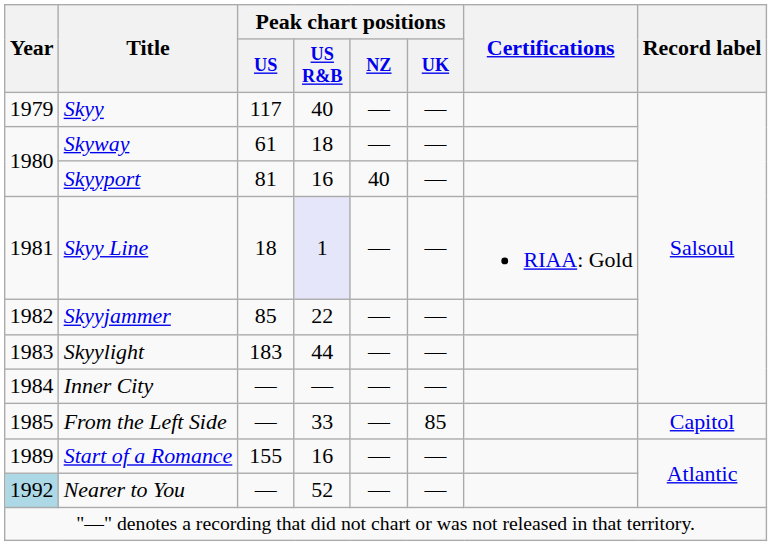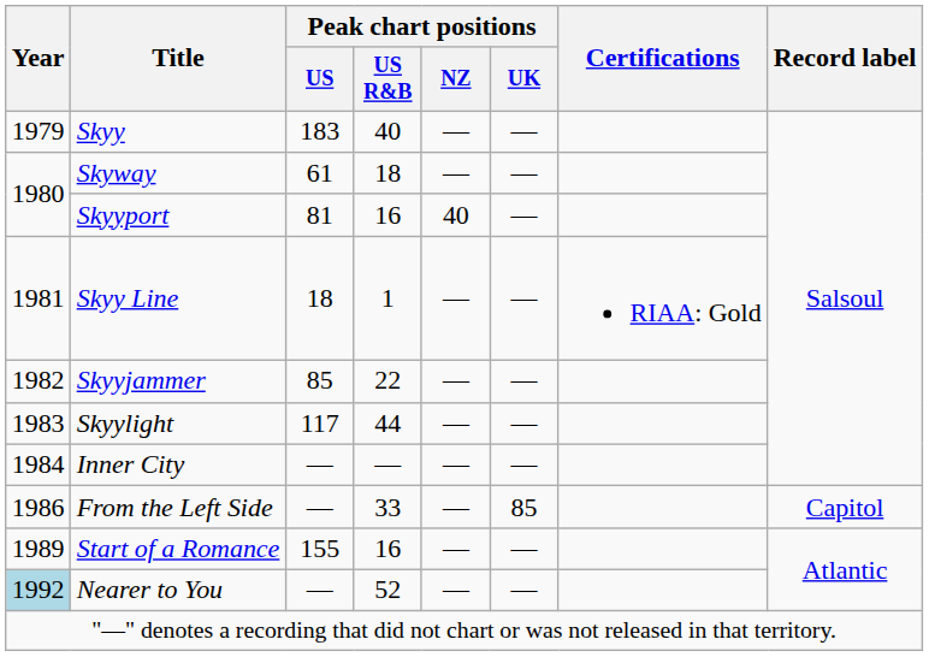 <table class="wikitable" style="text-align:center;">
 <tr>
 <th rowspan="2">Year</th>
 <th rowspan="2">Title</th>
 <th colspan="4">Peak chart positions</th>
 <th rowspan="2"><a href='#'>Certifications</a></th>
 <th rowspan="2">Record label</th>
 </tr>
 <tr style="font-size:smaller;">
 <th style="width:35px;"><a href='#'>US</a><br></th>
 <th style="width:35px;"><a href='#'>US<br>R&B</a><br></th>
 <th style="width:35px;"><a href='#'>NZ</a><br></th>
 <th style="width:35px;"><a href='#'>UK</a><br></th>
 </tr>
 <tr>
 <td>1979</td>
 <td style="text-align:left;"><em><a href='#'>Skyy</a></em></td>
-<td>117</td>
+<td>183</td>
 <td>40</td>
 <td>—</td>
 <td>—</td>
 <td align=left></td>
 <td rowspan="7"><a href='#'>Salsoul</a></td>
 </tr>
 <tr>
 <td rowspan="2">1980</td>
 <td style="text-align:left;"><em><a href='#'>Skyway</a></em></td>
 <td>61</td>
 <td>18</td>
 <td>—</td>
 <td>—</td>
 <td align=left></td>
 </tr>
 <tr>
 <td style="text-align:left;"><em><a href='#'>Skyyport</a></em></td>
 <td>81</td>
 <td>16</td>
 <td>40</td>
 <td>—</td>
 <td align=left></td>
 </tr>
 <tr>
 <td>1981</td>
 <td style="text-align:left;"><em><a href='#'>Skyy Line</a></em></td>
 <td>18</td>
-<td style="background: lavender;">1</td>
+<td>1</td>
 <td>—</td>
 <td>—</td>
 <td align=left><br><ul><li><a href='#'>RIAA</a>: Gold </li></ul></td>
 </tr>
 <tr>
 <td>1982</td>
 <td style="text-align:left;"><em><a href='#'>Skyyjammer</a></em></td>
 <td>85</td>
 <td>22</td>
 <td>—</td>
 <td>—</td>
 <td align=left></td>
 </tr>
 <tr>
 <td>1983</td>
 <td style="text-align:left;"><em>Skyylight</em></td>
-<td>183</td>
+<td>117</td>
 <td>44</td>
 <td>—</td>
 <td>—</td>
 <td align=left></td>
 </tr>
 <tr>
 <td>1984</td>
 <td style="text-align:left;"><em>Inner City</em></td>
 <td>—</td>
 <td>—</td>
 <td>—</td>
 <td>—</td>
 <td align=left></td>
 </tr>
 <tr>
-<td>1985</td>
+<td>1986</td>
 <td style="text-align:left;"><em>From the Left Side</em></td>
 <td>—</td>
 <td>33</td>
 <td>—</td>
 <td>85</td>
 <td align=left></td>
 <td><a href='#'>Capitol</a></td>
 </tr>
 <tr>
 <td>1989</td>
 <td style="text-align:left;"><em><a href='#'>Start of a Romance</a></em></td>
 <td>155</td>
 <td>16</td>
 <td>—</td>
 <td>—</td>
 <td align=left></td>
 <td rowspan="2"><a href='#'>Atlantic</a></td>
 </tr>
 <tr>
 <td style="background: lightblue;">1992</td>
 <td style="text-align:left;"><em>Nearer to You</em></td>
 <td>—</td>
 <td>52</td>
 <td>—</td>
 <td>—</td>
 <td align=left></td>
 </tr>
 <tr>
 <td colspan="15" style="font-size:90%">"—" denotes a recording that did not chart or was not released in that territory.</td>
 </tr>
 </table>
